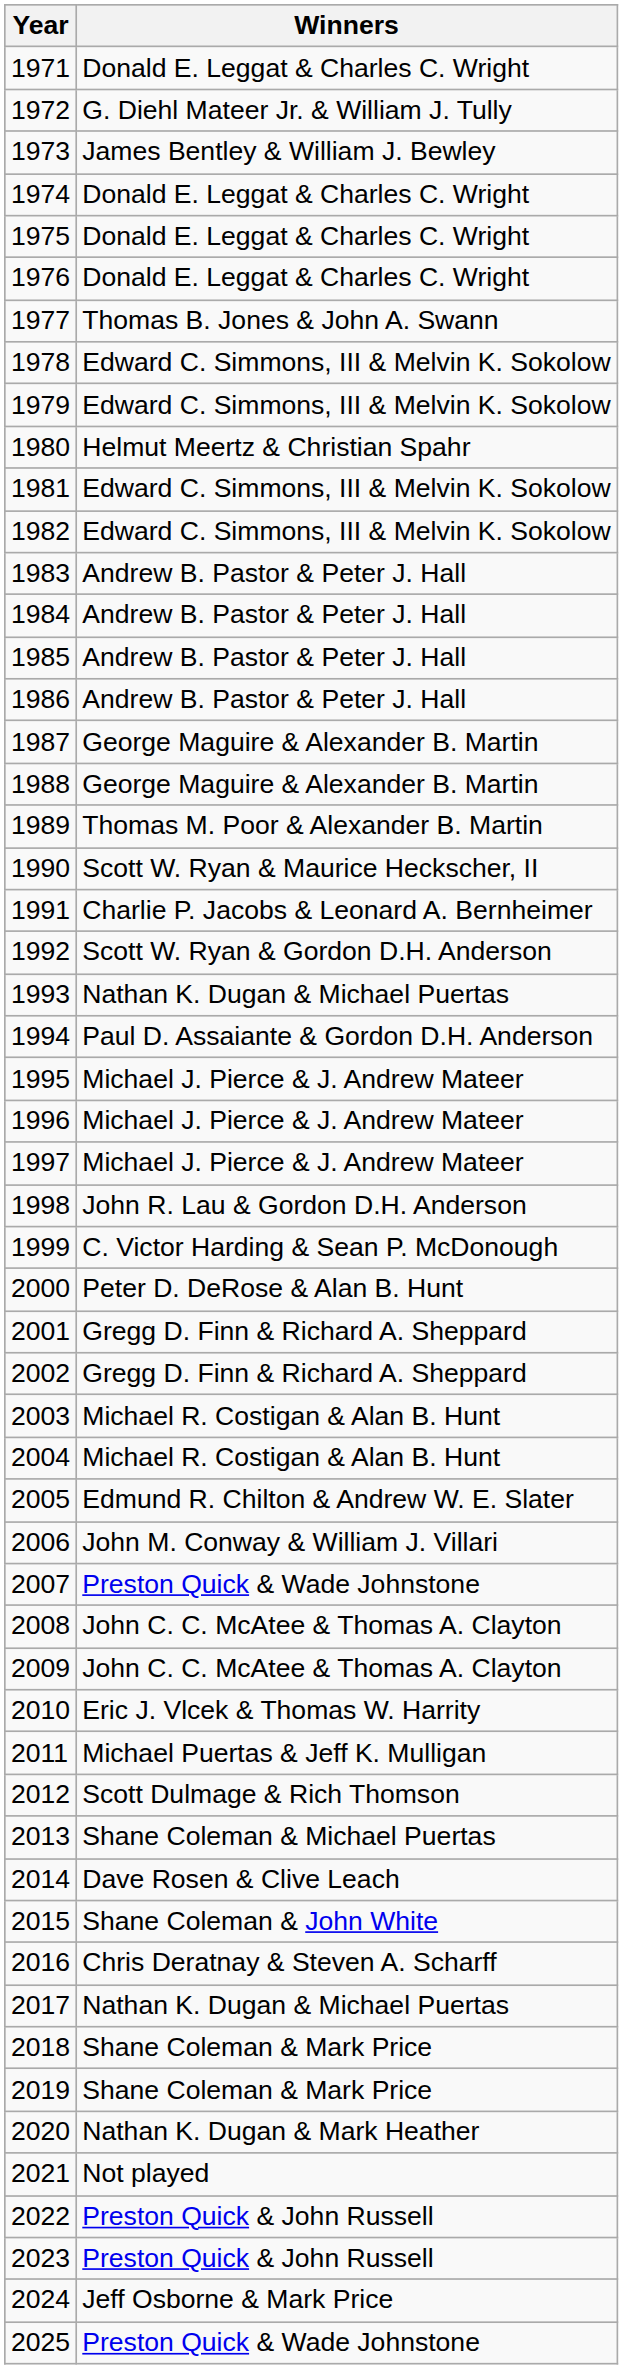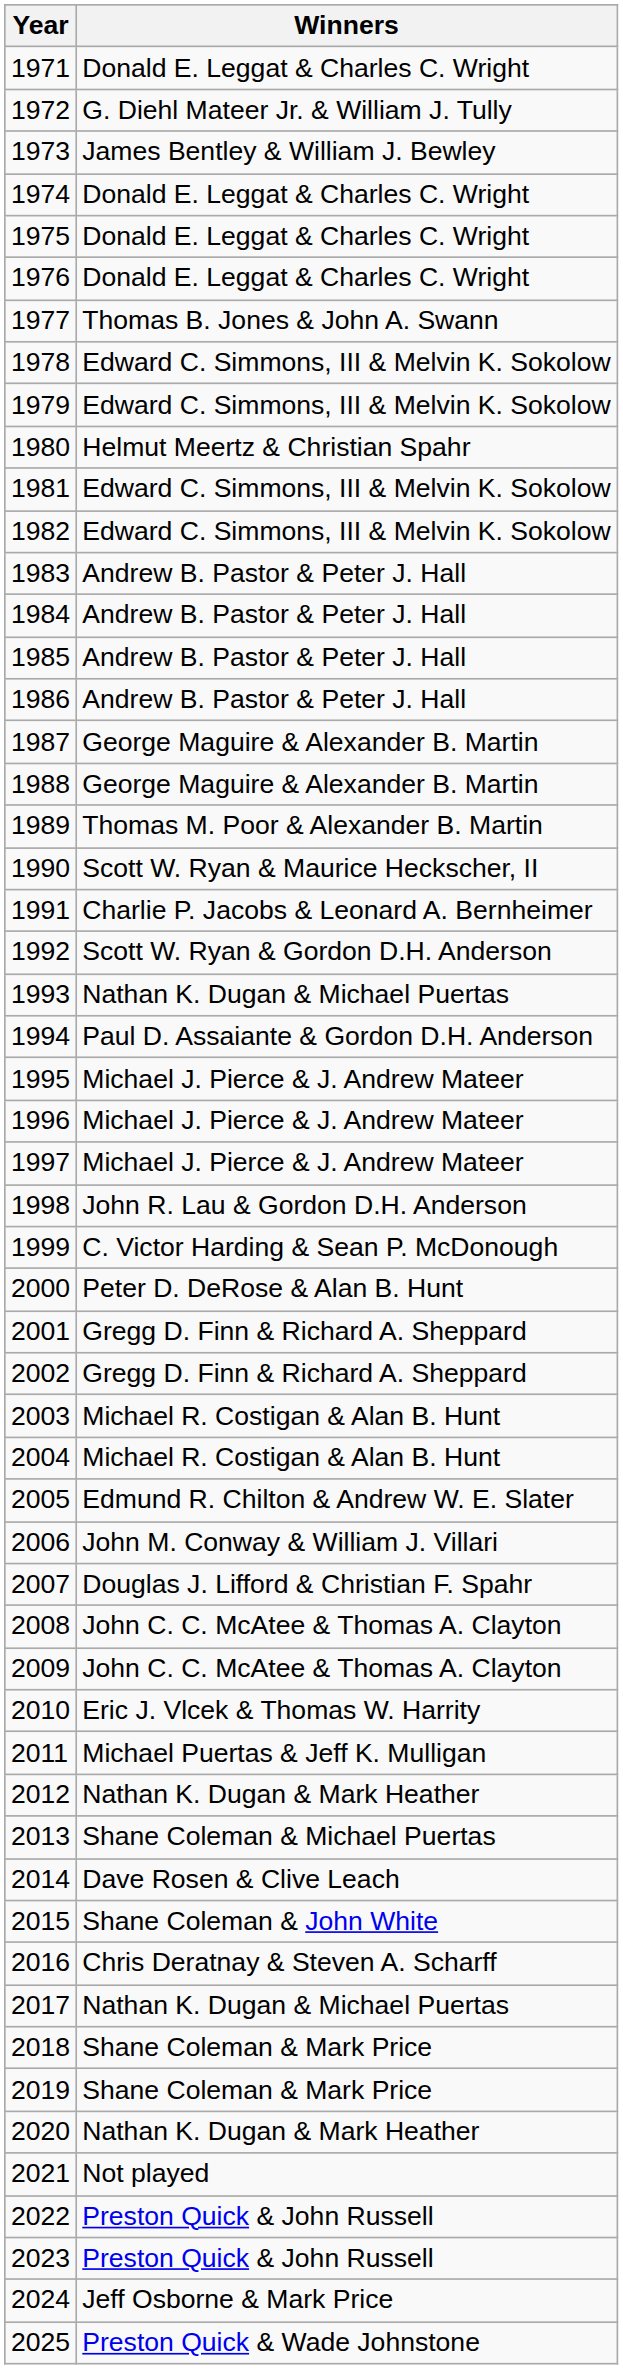 <table class="wikitable">
 <tr>
 <th>Year</th>
 <th>Winners</th>
 </tr>
 <tr>
 <td>1971</td>
 <td>Donald E. Leggat & Charles C. Wright</td>
 </tr>
 <tr>
 <td>1972</td>
 <td>G. Diehl Mateer Jr. & William J. Tully</td>
 </tr>
 <tr>
 <td>1973</td>
 <td>James Bentley & William J. Bewley</td>
 </tr>
 <tr>
 <td>1974</td>
 <td>Donald E. Leggat & Charles C. Wright</td>
 </tr>
 <tr>
 <td>1975</td>
 <td>Donald E. Leggat & Charles C. Wright</td>
 </tr>
 <tr>
 <td>1976</td>
 <td>Donald E. Leggat & Charles C. Wright</td>
 </tr>
 <tr>
 <td>1977</td>
 <td>Thomas B. Jones & John A. Swann</td>
 </tr>
 <tr>
 <td>1978</td>
 <td>Edward C. Simmons, III & Melvin K. Sokolow</td>
 </tr>
 <tr>
 <td>1979</td>
 <td>Edward C. Simmons, III & Melvin K. Sokolow</td>
 </tr>
 <tr>
 <td>1980</td>
 <td>Helmut Meertz & Christian Spahr</td>
 </tr>
 <tr>
 <td>1981</td>
 <td>Edward C. Simmons, III & Melvin K. Sokolow</td>
 </tr>
 <tr>
 <td>1982</td>
 <td>Edward C. Simmons, III & Melvin K. Sokolow</td>
 </tr>
 <tr>
 <td>1983</td>
 <td>Andrew B. Pastor & Peter J. Hall</td>
 </tr>
 <tr>
 <td>1984</td>
 <td>Andrew B. Pastor & Peter J. Hall</td>
 </tr>
 <tr>
 <td>1985</td>
 <td>Andrew B. Pastor & Peter J. Hall</td>
 </tr>
 <tr>
 <td>1986</td>
 <td>Andrew B. Pastor & Peter J. Hall</td>
 </tr>
 <tr>
 <td>1987</td>
 <td>George Maguire & Alexander B. Martin</td>
 </tr>
 <tr>
 <td>1988</td>
 <td>George Maguire & Alexander B. Martin</td>
 </tr>
 <tr>
 <td>1989</td>
 <td>Thomas M. Poor & Alexander B. Martin</td>
 </tr>
 <tr>
 <td>1990</td>
 <td>Scott W. Ryan & Maurice Heckscher, II</td>
 </tr>
 <tr>
 <td>1991</td>
 <td>Charlie P. Jacobs & Leonard A. Bernheimer</td>
 </tr>
 <tr>
 <td>1992</td>
 <td>Scott W. Ryan & Gordon D.H. Anderson</td>
 </tr>
 <tr>
 <td>1993</td>
 <td>Nathan K. Dugan & Michael Puertas</td>
 </tr>
 <tr>
 <td>1994</td>
 <td>Paul D. Assaiante & Gordon D.H. Anderson</td>
 </tr>
 <tr>
 <td>1995</td>
 <td>Michael J. Pierce & J. Andrew Mateer</td>
 </tr>
 <tr>
 <td>1996</td>
 <td>Michael J. Pierce & J. Andrew Mateer</td>
 </tr>
 <tr>
 <td>1997</td>
 <td>Michael J. Pierce & J. Andrew Mateer</td>
 </tr>
 <tr>
 <td>1998</td>
 <td>John R. Lau & Gordon D.H. Anderson</td>
 </tr>
 <tr>
 <td>1999</td>
 <td>C. Victor Harding & Sean P. McDonough</td>
 </tr>
 <tr>
 <td>2000</td>
 <td>Peter D. DeRose & Alan B. Hunt</td>
 </tr>
 <tr>
 <td>2001</td>
 <td>Gregg D. Finn & Richard A. Sheppard</td>
 </tr>
 <tr>
 <td>2002</td>
 <td>Gregg D. Finn & Richard A. Sheppard</td>
 </tr>
 <tr>
 <td>2003</td>
 <td>Michael R. Costigan & Alan B. Hunt</td>
 </tr>
 <tr>
 <td>2004</td>
 <td>Michael R. Costigan & Alan B. Hunt</td>
 </tr>
 <tr>
 <td>2005</td>
 <td>Edmund R. Chilton & Andrew W. E. Slater</td>
 </tr>
 <tr>
 <td>2006</td>
 <td>John M. Conway & William J. Villari</td>
 </tr>
 <tr>
 <td>2007</td>
-<td><a href='#'>Preston Quick</a> & Wade Johnstone</td>
+<td>Douglas J. Lifford & Christian F. Spahr</td>
 </tr>
 <tr>
 <td>2008</td>
 <td>John C. C. McAtee & Thomas A. Clayton</td>
 </tr>
 <tr>
 <td>2009</td>
 <td>John C. C. McAtee & Thomas A. Clayton</td>
 </tr>
 <tr>
 <td>2010</td>
 <td>Eric J. Vlcek & Thomas W. Harrity</td>
 </tr>
 <tr>
 <td>2011</td>
 <td>Michael Puertas &  Jeff K. Mulligan</td>
 </tr>
 <tr>
 <td>2012</td>
-<td>Scott Dulmage &  Rich Thomson</td>
+<td>Nathan K. Dugan & Mark Heather</td>
 </tr>
 <tr>
 <td>2013</td>
 <td>Shane Coleman & Michael Puertas</td>
 </tr>
 <tr>
 <td>2014</td>
 <td>Dave Rosen & Clive Leach</td>
 </tr>
 <tr>
 <td>2015</td>
 <td>Shane Coleman & <a href='#'>John White</a></td>
 </tr>
 <tr>
 <td>2016</td>
 <td>Chris Deratnay & Steven A. Scharff</td>
 </tr>
 <tr>
 <td>2017</td>
 <td>Nathan K. Dugan & Michael Puertas</td>
 </tr>
 <tr>
 <td>2018</td>
 <td>Shane Coleman & Mark Price</td>
 </tr>
 <tr>
 <td>2019</td>
 <td>Shane Coleman & Mark Price</td>
 </tr>
 <tr>
 <td>2020</td>
 <td>Nathan K. Dugan & Mark Heather</td>
 </tr>
 <tr>
 <td>2021</td>
 <td>Not played</td>
 </tr>
 <tr>
 <td>2022</td>
 <td><a href='#'>Preston Quick</a> & John Russell</td>
 </tr>
 <tr>
 <td>2023</td>
 <td><a href='#'>Preston Quick</a> & John Russell</td>
 </tr>
 <tr>
 <td>2024</td>
 <td>Jeff Osborne & Mark Price</td>
 </tr>
 <tr>
 <td>2025</td>
 <td><a href='#'>Preston Quick</a> & Wade Johnstone</td>
 </tr>
 </table>
